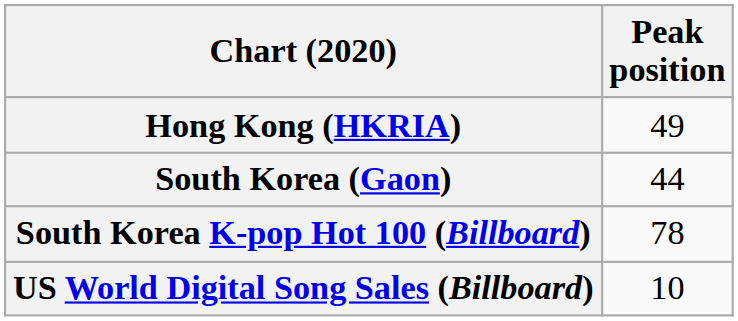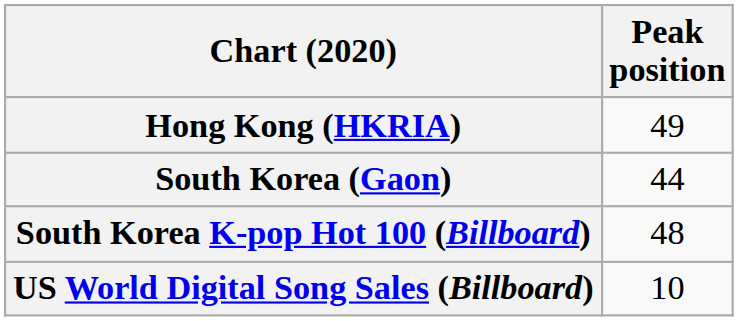 <table class="wikitable sortable plainrowheaders" style="text-align:center">
 <tr>
 <th scope="col">Chart (2020)</th>
 <th scope="col">Peak<br>position</th>
 </tr>
 <tr>
 <th scope="row">Hong Kong (<a href='#'>HKRIA</a>)</th>
 <td>49</td>
 </tr>
 <tr>
 <th scope="row">South Korea (<a href='#'>Gaon</a>)</th>
 <td>44</td>
 </tr>
 <tr>
 <th scope="row">South Korea <a href='#'>K-pop Hot 100</a> (<em><a href='#'>Billboard</a></em>)</th>
-<td>78</td>
+<td>48</td>
 </tr>
 <tr>
 <th scope="row">US <a href='#'>World Digital Song Sales</a> (<em>Billboard</em>)</th>
 <td>10</td>
 </tr>
 </table>
